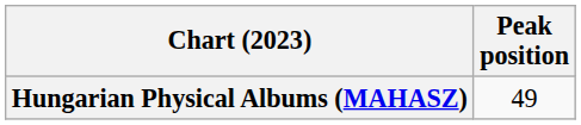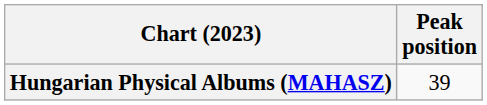 <table class="wikitable sortable plainrowheaders" style="text-align:center;">
 <tr>
 <th scope="col">Chart (2023)</th>
 <th scope="col">Peak<br>position</th>
 </tr>
 <tr>
 <th scope="row">Hungarian Physical Albums (<a href='#'>MAHASZ</a>)</th>
-<td>49</td>
+<td>39</td>
 </tr>
 </table>
